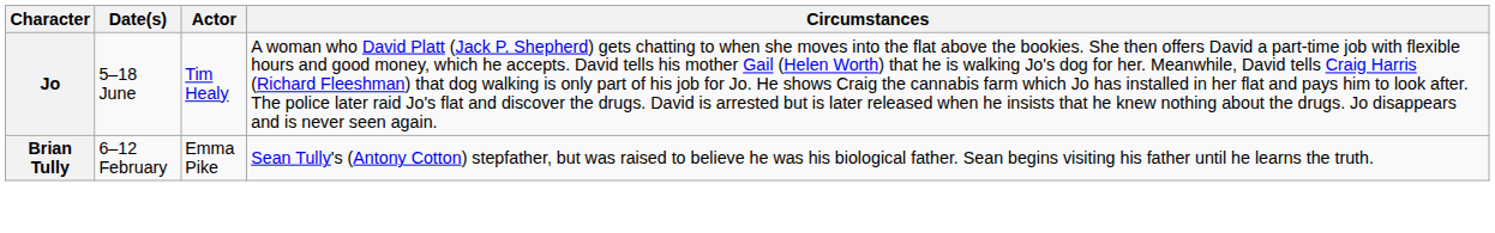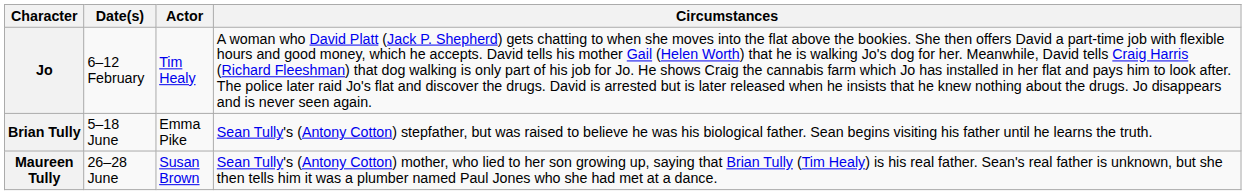 <table class="wikitable plainrowheaders" style="font-size:90%">
 <tr>
 <th scope="col">Character</th>
 <th scope="col">Date(s)</th>
 <th scope="col">Actor</th>
 <th scope="col">Circumstances</th>
 </tr>
 <tr>
 <th scope="row">Jo</th>
-<td>5–18 June</td>
+<td>6–12 February</td>
 <td><a href='#'>Tim Healy</a></td>
 <td>A woman who <a href='#'>David Platt</a> (<a href='#'>Jack P. Shepherd</a>) gets chatting to when she moves into the flat above the bookies. She then offers David a part-time job with flexible hours and good money, which he accepts. David tells his mother <a href='#'>Gail</a> (<a href='#'>Helen Worth</a>) that he is walking Jo's dog for her. Meanwhile, David tells <a href='#'>Craig Harris</a> (<a href='#'>Richard Fleeshman</a>) that dog walking is only part of his job for Jo. He shows Craig the cannabis farm which Jo has installed in her flat and pays him to look after. The police later raid Jo's flat and discover the drugs. David is arrested but is later released when he insists that he knew nothing about the drugs. Jo disappears and is never seen again.</td>
 </tr>
 <tr>
 <th scope="row">Brian Tully</th>
-<td>6–12 February</td>
+<td>5–18 June</td>
 <td>Emma Pike</td>
 <td><a href='#'>Sean Tully</a>'s (<a href='#'>Antony Cotton</a>) stepfather, but was raised to believe he was his biological father. Sean begins visiting his father until he learns the truth.</td>
 </tr>
+<tr>
+<th scope="row">Maureen Tully</th>
+<td>26–28 June</td>
+<td><a href='#'>Susan Brown</a></td>
+<td><a href='#'>Sean Tully</a>'s (<a href='#'>Antony Cotton</a>) mother, who lied to her son growing up, saying that <a href='#'>Brian Tully</a> (<a href='#'>Tim Healy</a>) is his real father. Sean's real father is unknown, but she then tells him it was a plumber named Paul Jones who she had met at a dance.</td>
+</tr>
 </table>
